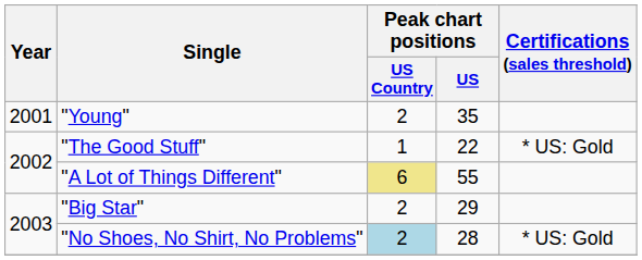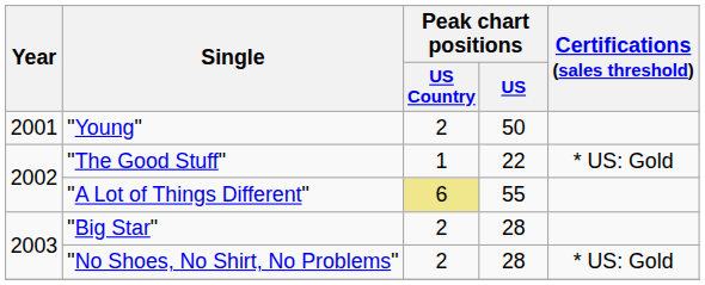 <table class="wikitable" style="text-align:center;">
 <tr>
 <th rowspan=2>Year</th>
 <th rowspan=2>Single</th>
 <th colspan=2>Peak chart<br>positions</th>
 <th rowspan="2" style"width:8em;"><a href='#'>Certifications</a><br><small>(<a href='#'>sales threshold</a>)</small></th>
 </tr>
 <tr style="font-size:smaller;">
 <th width="45"><a href='#'>US Country</a><br></th>
 <th width="45"><a href='#'>US</a><br></th>
 </tr>
 <tr>
 <td>2001</td>
 <td align="left">"<a href='#'>Young</a>"</td>
 <td>2</td>
-<td>35</td>
+<td>50</td>
 <td></td>
 </tr>
 <tr>
 <td rowspan=2>2002</td>
 <td align="left">"<a href='#'>The Good Stuff</a>"</td>
 <td>1</td>
 <td>22</td>
 <td>* US: Gold</td>
 </tr>
 <tr>
 <td align="left">"<a href='#'>A Lot of Things Different</a>"</td>
 <td style="background: khaki;">6</td>
 <td>55</td>
 <td></td>
 </tr>
 <tr>
 <td rowspan=2>2003</td>
 <td align="left">"<a href='#'>Big Star</a>"</td>
 <td>2</td>
-<td>29</td>
+<td>28</td>
 <td></td>
 </tr>
 <tr>
 <td align="left">"<a href='#'>No Shoes, No Shirt, No Problems</a>"</td>
-<td style="background: lightblue;">2</td>
+<td>2</td>
 <td>28</td>
 <td>* US: Gold</td>
 </tr>
 <tr>
 </tr>
 </table>
